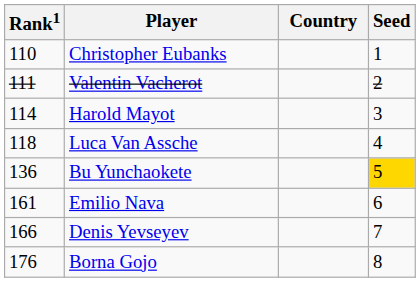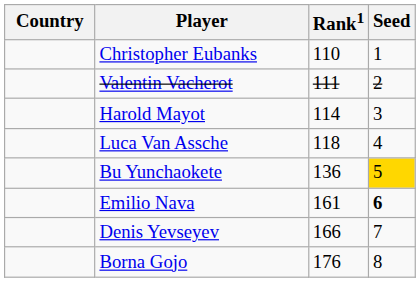 <table class="sortable wikitable">
 <tr>
+<th width="70">Country</th>
+<th width="175">Player</th>
 <th>Rank<sup>1</sup></th>
-<th width="175">Player</th>
-<th width="70">Country</th>
 <th>Seed</th>
 </tr>
 <tr>
+<td></td>
+<td><a href='#'>Christopher Eubanks</a></td>
 <td>110</td>
-<td><a href='#'>Christopher Eubanks</a></td>
-<td></td>
 <td>1</td>
 </tr>
 <tr>
+<td><s></s></td>
+<td><s><a href='#'>Valentin Vacherot</a></s></td>
 <td><s>111</s></td>
-<td><s><a href='#'>Valentin Vacherot</a></s></td>
-<td><s></s></td>
 <td><s>2</s></td>
 </tr>
 <tr>
+<td></td>
+<td><a href='#'>Harold Mayot</a></td>
 <td>114</td>
-<td><a href='#'>Harold Mayot</a></td>
-<td></td>
 <td>3</td>
 </tr>
 <tr>
+<td></td>
+<td><a href='#'>Luca Van Assche</a></td>
 <td>118</td>
-<td><a href='#'>Luca Van Assche</a></td>
-<td></td>
 <td>4</td>
 </tr>
 <tr>
+<td></td>
+<td><a href='#'>Bu Yunchaokete</a></td>
 <td>136</td>
-<td><a href='#'>Bu Yunchaokete</a></td>
-<td></td>
 <td style="background: gold;">5</td>
 </tr>
 <tr>
+<td></td>
+<td><a href='#'>Emilio Nava</a></td>
 <td>161</td>
-<td><a href='#'>Emilio Nava</a></td>
-<td></td>
-<td>6</td>
+<td><strong>6</strong></td>
 </tr>
 <tr>
+<td></td>
+<td><a href='#'>Denis Yevseyev</a></td>
 <td>166</td>
-<td><a href='#'>Denis Yevseyev</a></td>
-<td></td>
 <td>7</td>
 </tr>
 <tr>
+<td></td>
+<td><a href='#'>Borna Gojo</a></td>
 <td>176</td>
-<td><a href='#'>Borna Gojo</a></td>
-<td></td>
 <td>8</td>
 </tr>
 </table>
